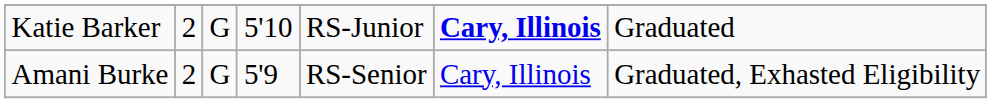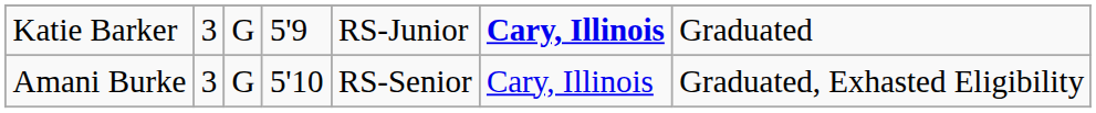 <table class="wikitable sortable" border="1">
 <tr align=center>
 </tr>
 <tr>
 <td>Katie Barker</td>
-<td>2</td>
+<td>3</td>
 <td>G</td>
-<td>5'10</td>
+<td>5'9</td>
 <td>RS-Junior</td>
 <td><strong><a href='#'>Cary, Illinois</a></strong></td>
 <td>Graduated</td>
 </tr>
 <tr>
 <td>Amani Burke</td>
-<td>2</td>
+<td>3</td>
 <td>G</td>
-<td>5'9</td>
+<td>5'10</td>
 <td>RS-Senior</td>
 <td><a href='#'>Cary, Illinois</a></td>
 <td>Graduated, Exhasted Eligibility</td>
 </tr>
 </table>
